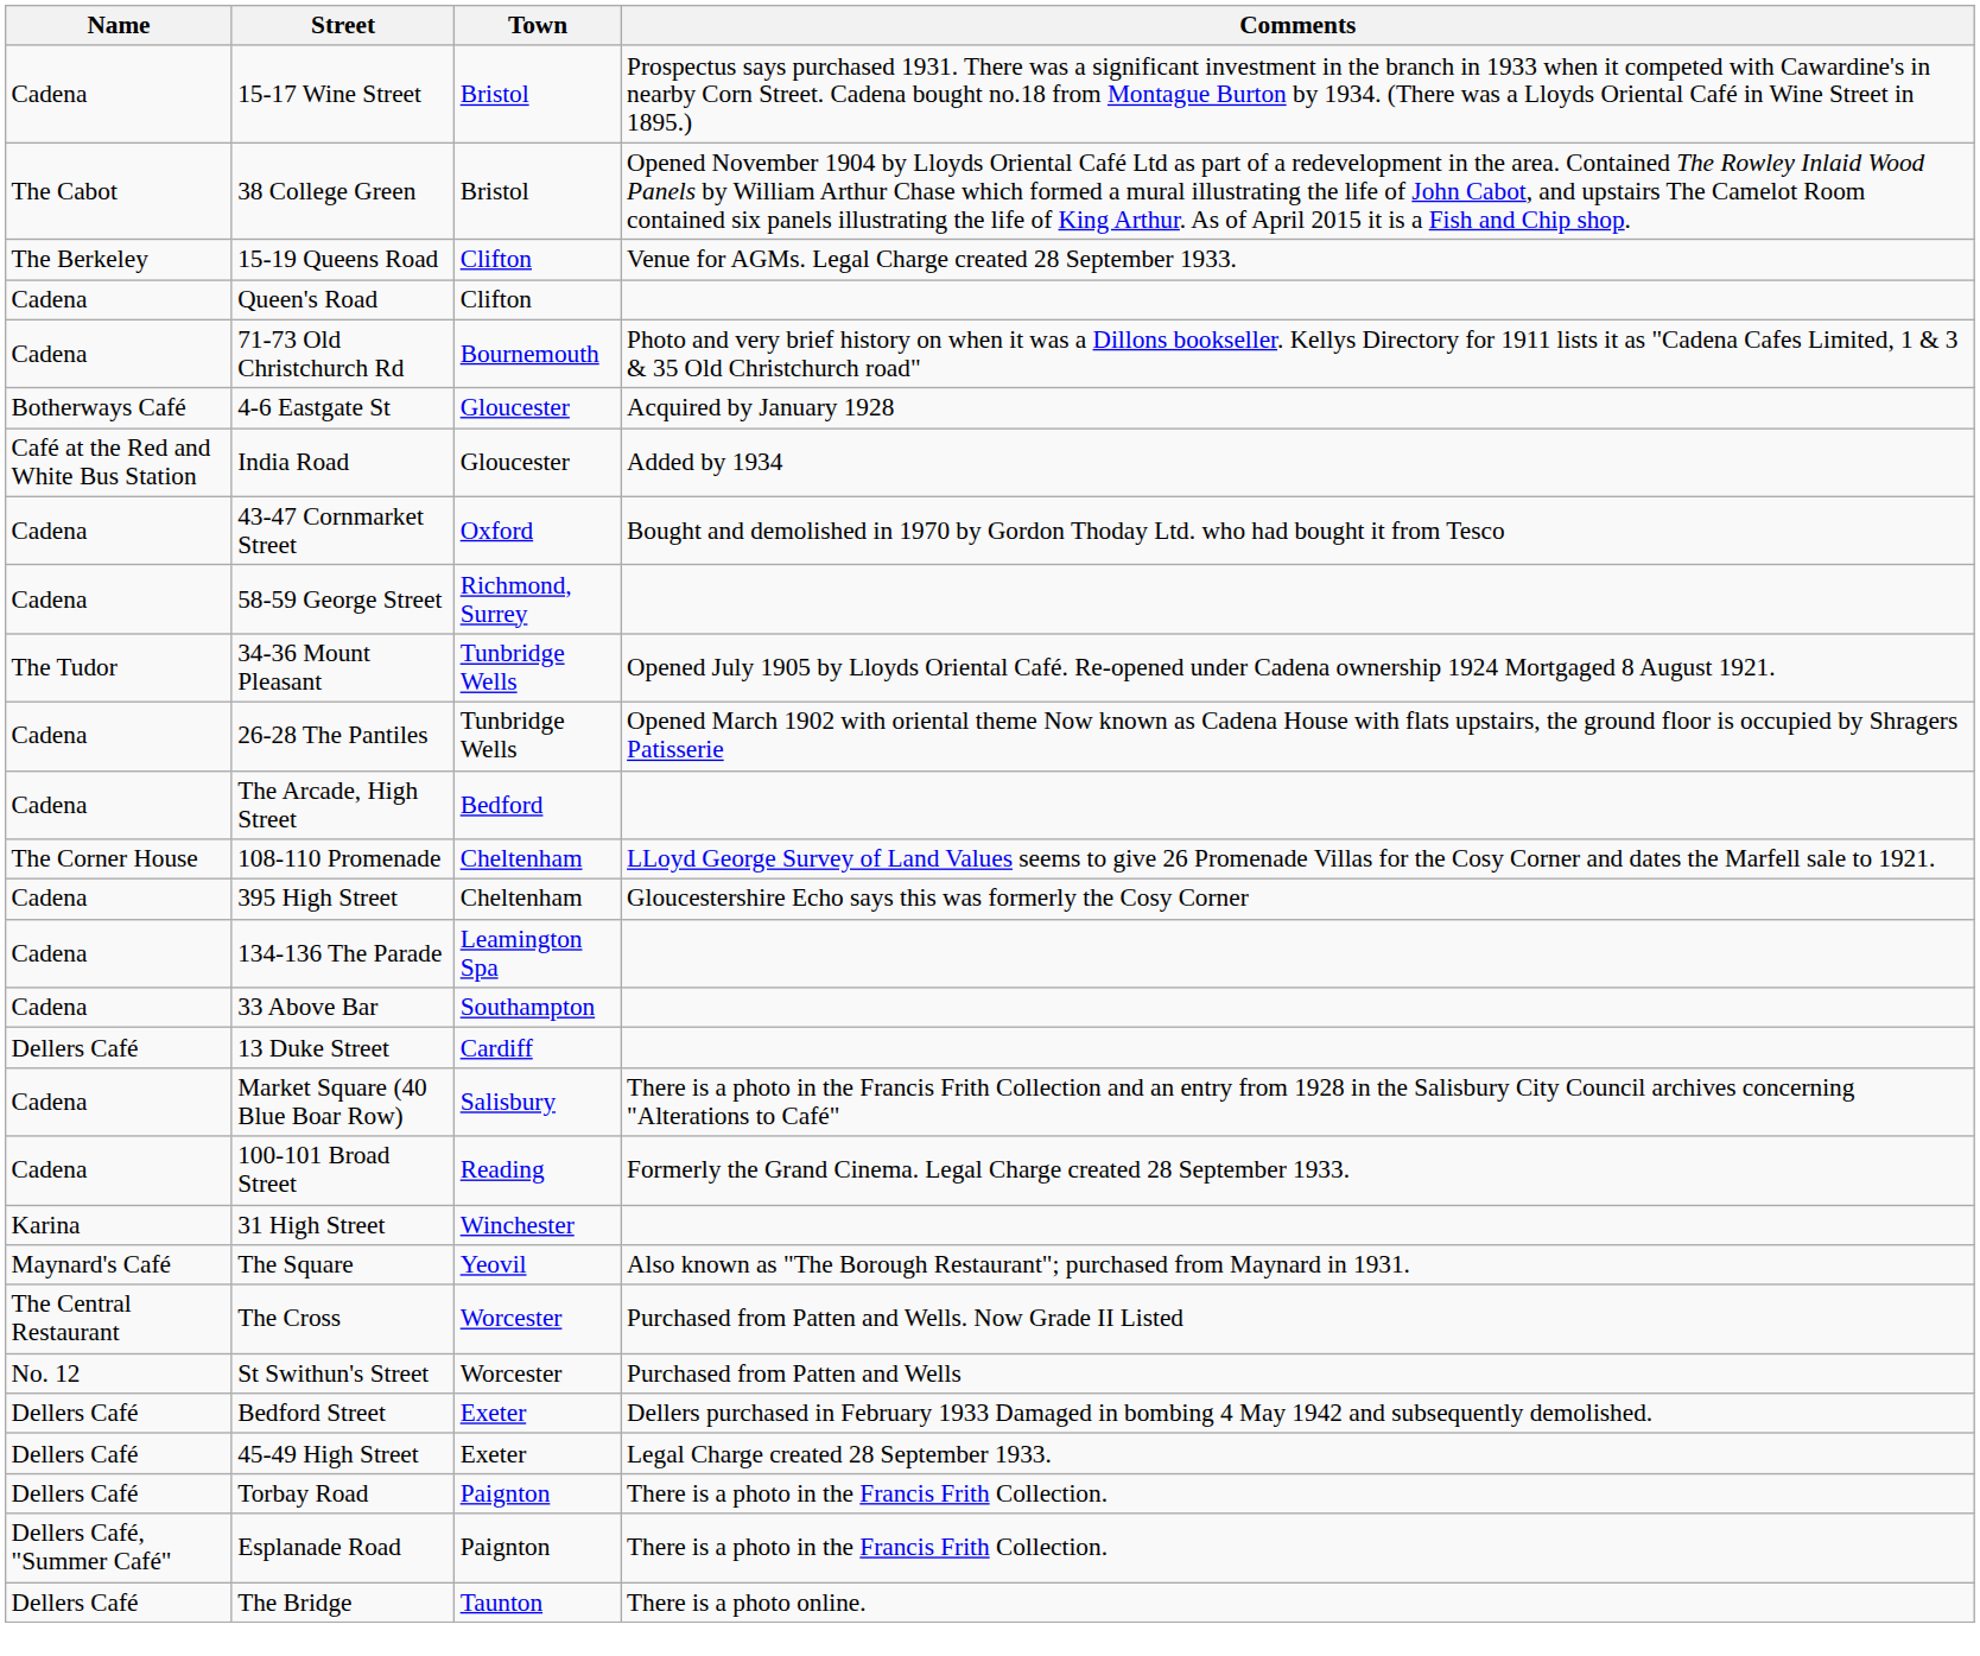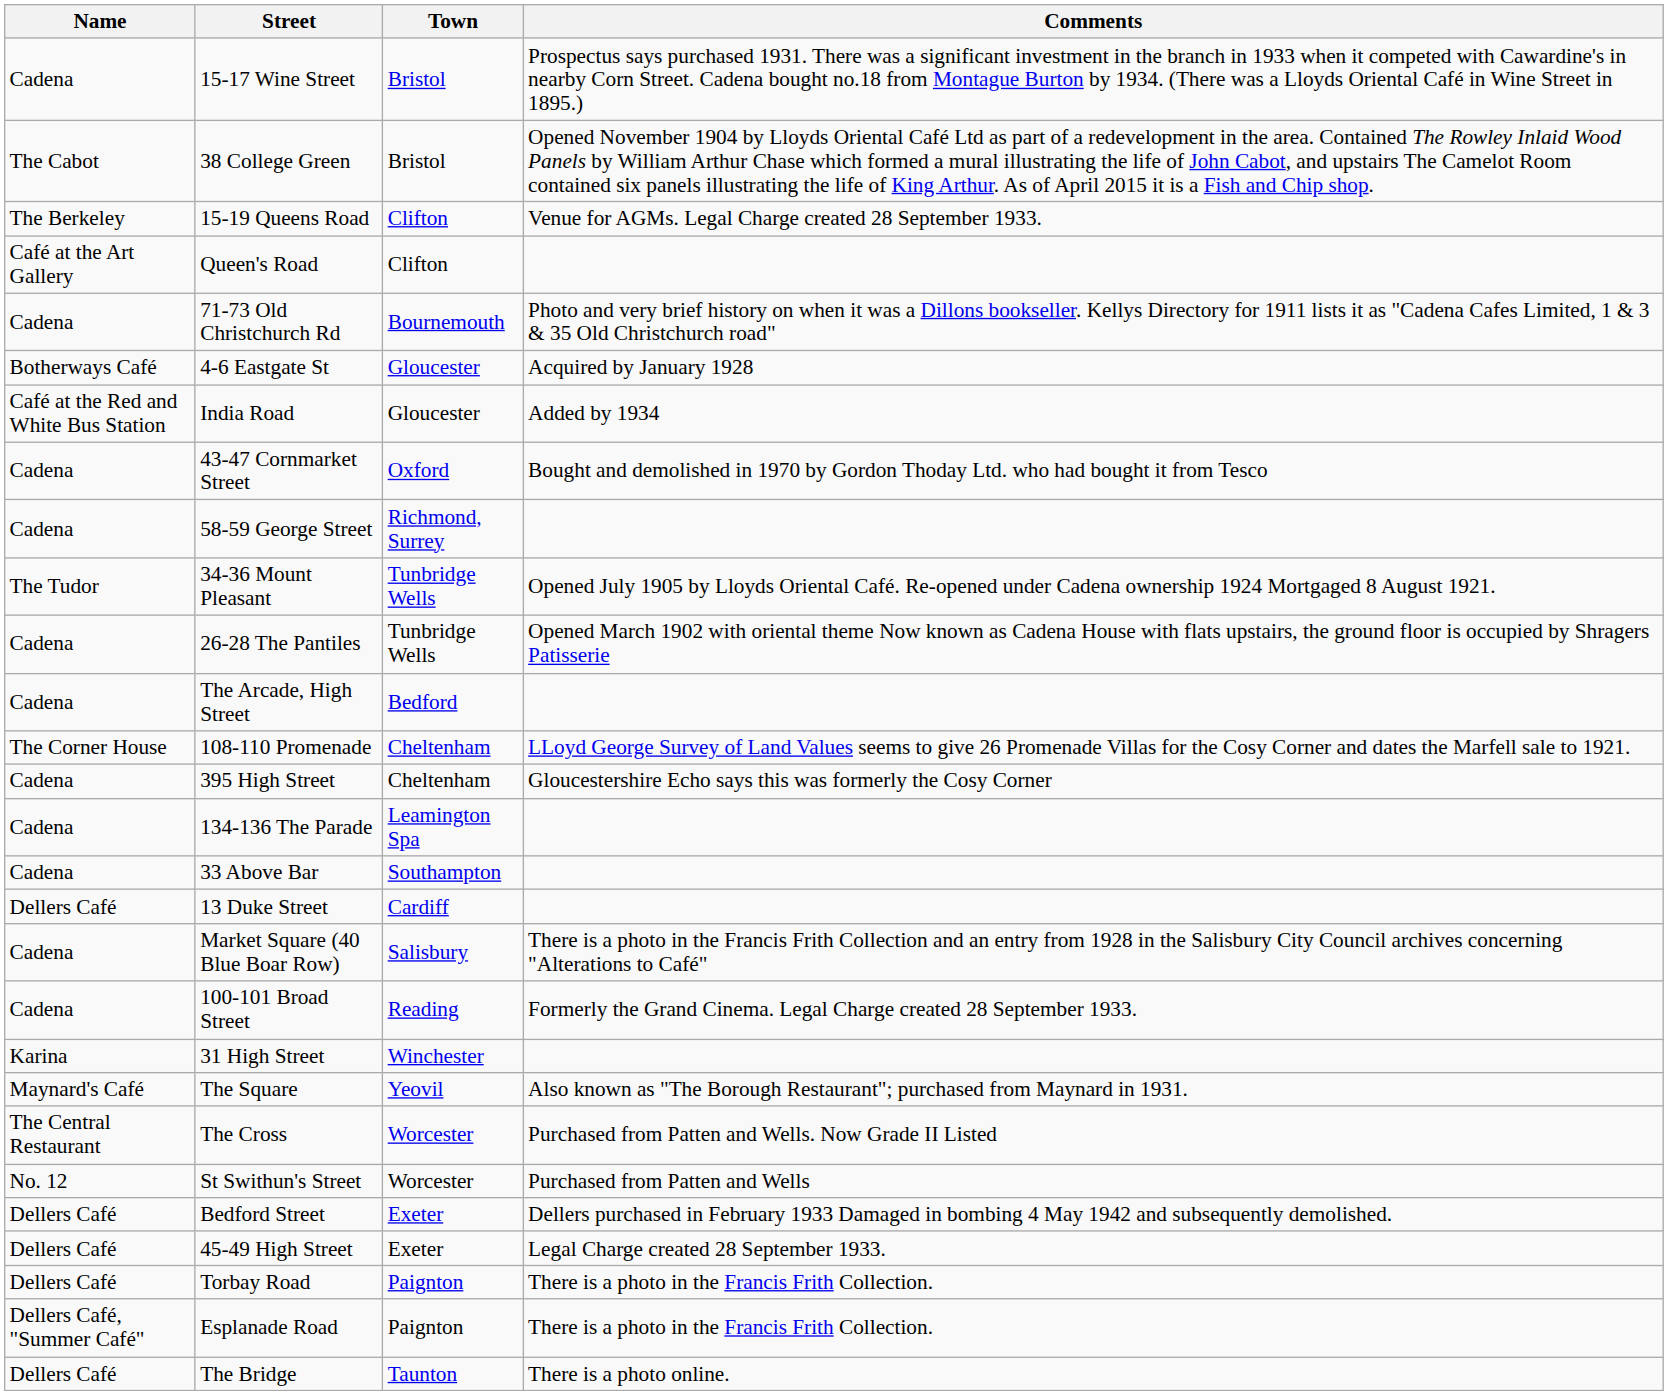 <table class="wikitable">
 <tr>
 <th>Name</th>
 <th>Street</th>
 <th>Town</th>
 <th>Comments</th>
 </tr>
 <tr>
 <td>Cadena</td>
 <td>15-17 Wine Street</td>
 <td><a href='#'>Bristol</a></td>
 <td>Prospectus says purchased 1931. There was a significant investment in the branch in 1933 when it competed with Cawardine's in nearby Corn Street. Cadena bought no.18 from <a href='#'>Montague Burton</a> by 1934. (There was a Lloyds Oriental Café in Wine Street in 1895.)</td>
 </tr>
 <tr>
 <td>The Cabot</td>
 <td>38 College Green</td>
 <td>Bristol</td>
 <td>Opened November 1904 by Lloyds Oriental Café Ltd as part of a redevelopment in the area. Contained <em>The Rowley Inlaid Wood Panels</em> by William Arthur Chase which formed a mural illustrating the life of <a href='#'>John Cabot</a>, and upstairs The Camelot Room contained six panels illustrating the life of <a href='#'>King Arthur</a>. As of April 2015 it is a <a href='#'>Fish and Chip shop</a>.</td>
 </tr>
 <tr>
 <td>The Berkeley</td>
 <td>15-19 Queens Road</td>
 <td><a href='#'>Clifton</a></td>
 <td>Venue for AGMs. Legal Charge created 28 September 1933.</td>
 </tr>
 <tr>
-<td>Cadena</td>
+<td>Café at the Art Gallery</td>
 <td>Queen's Road</td>
 <td>Clifton</td>
 <td></td>
 </tr>
 <tr>
 <td>Cadena</td>
 <td>71-73 Old Christchurch Rd</td>
 <td><a href='#'>Bournemouth</a></td>
 <td>Photo and very brief history on  when it was a <a href='#'>Dillons bookseller</a>. Kellys Directory for 1911 lists it as "Cadena Cafes Limited, 1 & 3 & 35 Old Christchurch road"</td>
 </tr>
 <tr>
 <td>Botherways Café</td>
 <td>4-6 Eastgate St</td>
 <td><a href='#'>Gloucester</a></td>
 <td>Acquired by January 1928</td>
 </tr>
 <tr>
 <td>Café at the Red and White Bus Station</td>
 <td>India Road</td>
 <td>Gloucester</td>
 <td>Added by 1934</td>
 </tr>
 <tr>
 <td>Cadena</td>
 <td>43-47 Cornmarket Street</td>
 <td><a href='#'>Oxford</a></td>
 <td>Bought and demolished in 1970 by Gordon Thoday Ltd. who had bought it from Tesco</td>
 </tr>
 <tr>
 <td>Cadena</td>
 <td>58-59 George Street</td>
 <td><a href='#'>Richmond, Surrey</a></td>
 <td></td>
 </tr>
 <tr>
 <td>The Tudor</td>
 <td>34-36 Mount Pleasant</td>
 <td><a href='#'>Tunbridge Wells</a></td>
 <td>Opened July 1905 by Lloyds Oriental Café. Re-opened under Cadena ownership 1924 Mortgaged 8 August 1921.</td>
 </tr>
 <tr>
 <td>Cadena</td>
 <td>26-28 The Pantiles</td>
 <td>Tunbridge Wells</td>
 <td>Opened March 1902 with oriental theme Now known as Cadena House with flats upstairs, the ground floor is occupied by Shragers <a href='#'>Patisserie</a></td>
 </tr>
 <tr>
 <td>Cadena</td>
 <td>The Arcade, High Street</td>
 <td><a href='#'>Bedford</a></td>
 <td></td>
 </tr>
 <tr>
 <td>The Corner House</td>
 <td>108-110 Promenade</td>
 <td><a href='#'>Cheltenham</a></td>
 <td><a href='#'>LLoyd George Survey of Land Values</a> seems to give 26 Promenade Villas for the Cosy Corner and dates the Marfell sale to 1921.</td>
 </tr>
 <tr>
 <td>Cadena</td>
 <td>395 High Street</td>
 <td>Cheltenham</td>
 <td>Gloucestershire Echo says this was formerly the Cosy Corner</td>
 </tr>
 <tr>
 <td>Cadena</td>
 <td>134-136 The Parade</td>
 <td><a href='#'>Leamington Spa</a></td>
 <td></td>
 </tr>
 <tr>
 <td>Cadena</td>
 <td>33 Above Bar</td>
 <td><a href='#'>Southampton</a></td>
 <td></td>
 </tr>
 <tr>
 <td>Dellers Café</td>
 <td>13 Duke Street</td>
 <td><a href='#'>Cardiff</a></td>
 <td></td>
 </tr>
 <tr>
 <td>Cadena</td>
 <td>Market Square (40 Blue Boar Row)</td>
 <td><a href='#'>Salisbury</a></td>
 <td>There is a photo in the Francis Frith Collection and an entry from 1928 in the Salisbury City Council archives concerning "Alterations to Café"</td>
 </tr>
 <tr>
 <td>Cadena</td>
 <td>100-101 Broad Street</td>
 <td><a href='#'>Reading</a></td>
 <td>Formerly the Grand Cinema. Legal Charge created 28 September 1933.</td>
 </tr>
 <tr>
 <td>Karina</td>
 <td>31 High Street</td>
 <td><a href='#'>Winchester</a></td>
 <td></td>
 </tr>
 <tr>
 <td>Maynard's Café</td>
 <td>The Square</td>
 <td><a href='#'>Yeovil</a></td>
 <td>Also known as "The Borough Restaurant"; purchased from Maynard in 1931.</td>
 </tr>
 <tr>
 <td>The Central Restaurant</td>
 <td>The Cross</td>
 <td><a href='#'>Worcester</a></td>
 <td>Purchased from Patten and Wells. Now Grade II Listed</td>
 </tr>
 <tr>
 <td>No. 12</td>
 <td>St Swithun's Street</td>
 <td>Worcester</td>
 <td>Purchased from Patten and Wells</td>
 </tr>
 <tr>
 <td>Dellers Café</td>
 <td>Bedford Street</td>
 <td><a href='#'>Exeter</a></td>
 <td>Dellers purchased in February 1933 Damaged in bombing 4 May 1942 and subsequently demolished.</td>
 </tr>
 <tr>
 <td>Dellers Café</td>
 <td>45-49 High Street</td>
 <td>Exeter</td>
 <td>Legal Charge created 28 September 1933.</td>
 </tr>
 <tr>
 <td>Dellers Café</td>
 <td>Torbay Road</td>
 <td><a href='#'>Paignton</a></td>
 <td>There is a photo in the <a href='#'>Francis Frith</a> Collection.</td>
 </tr>
 <tr>
 <td>Dellers Café, "Summer Café"</td>
 <td>Esplanade Road</td>
 <td>Paignton</td>
 <td>There is a photo in the <a href='#'>Francis Frith</a> Collection.</td>
 </tr>
 <tr>
 <td>Dellers Café</td>
 <td>The Bridge</td>
 <td><a href='#'>Taunton</a></td>
 <td>There is a photo online.</td>
 </tr>
 </table>
